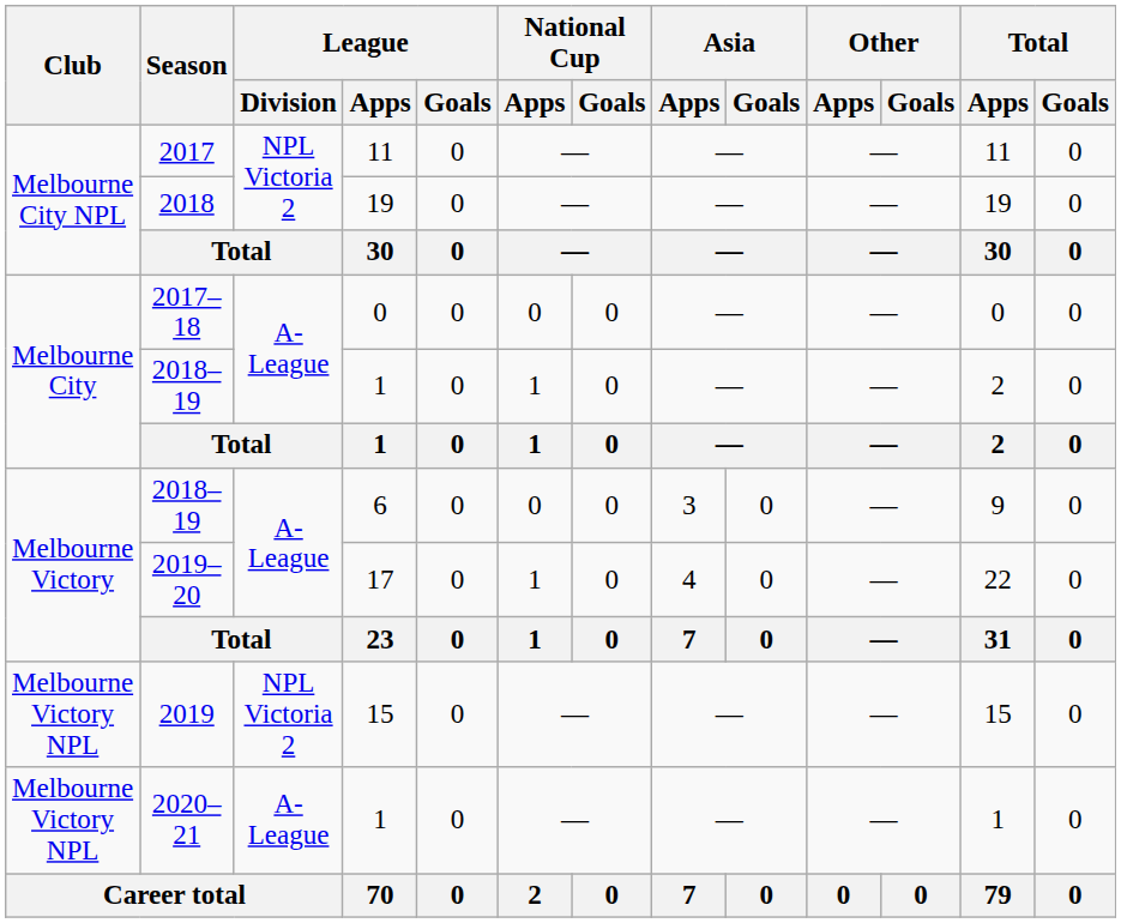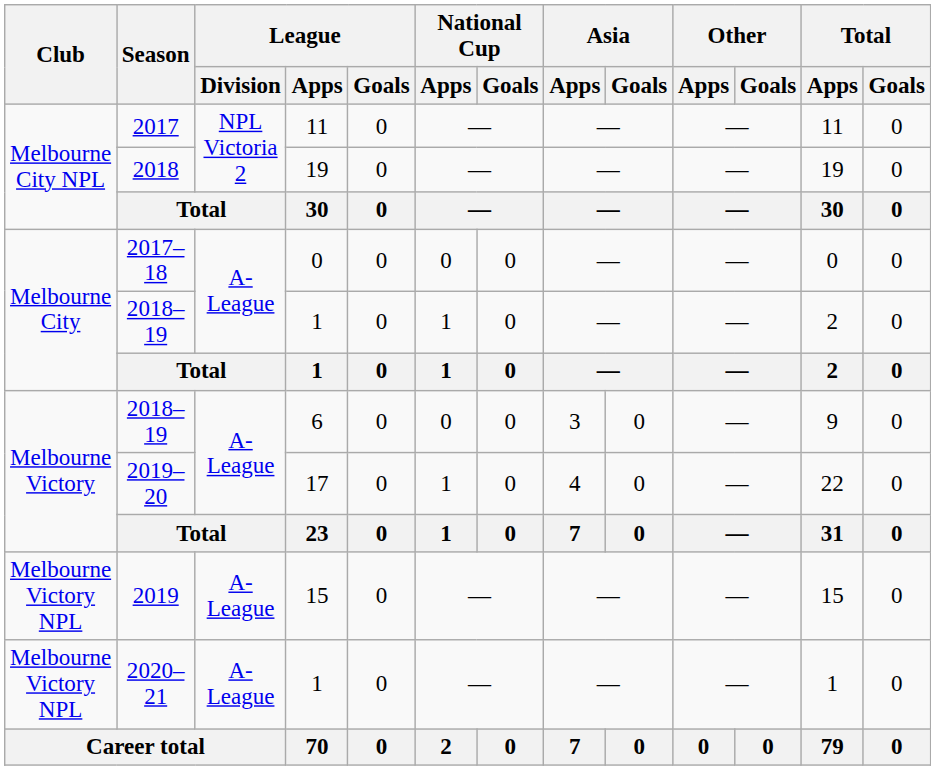 <table class="wikitable" style="text-align:center">
 <tr>
 <th rowspan=2>Club</th>
 <th rowspan=2>Season</th>
 <th colspan=3>League</th>
 <th colspan=2>National Cup</th>
 <th colspan=2>Asia</th>
 <th colspan=2>Other</th>
 <th colspan=2>Total</th>
 </tr>
 <tr>
 <th>Division</th>
 <th>Apps</th>
 <th>Goals</th>
 <th>Apps</th>
 <th>Goals</th>
 <th>Apps</th>
 <th>Goals</th>
 <th>Apps</th>
 <th>Goals</th>
 <th>Apps</th>
 <th>Goals</th>
 </tr>
 <tr>
 <td rowspan="3"><a href='#'>Melbourne City NPL</a></td>
 <td><a href='#'>2017</a></td>
 <td rowspan="2"><a href='#'>NPL Victoria 2</a></td>
 <td>11</td>
 <td>0</td>
 <td colspan="2">—</td>
 <td colspan="2">—</td>
 <td colspan="2">—</td>
 <td>11</td>
 <td>0</td>
 </tr>
 <tr>
 <td><a href='#'>2018</a></td>
 <td>19</td>
 <td>0</td>
 <td colspan="2">—</td>
 <td colspan="2">—</td>
 <td colspan="2">—</td>
 <td>19</td>
 <td>0</td>
 </tr>
 <tr>
 <th colspan=2>Total</th>
 <th>30</th>
 <th>0</th>
 <th colspan="2">—</th>
 <th colspan="2">—</th>
 <th colspan="2">—</th>
 <th>30</th>
 <th>0</th>
 </tr>
 <tr>
 <td rowspan="3"><a href='#'>Melbourne City</a></td>
 <td><a href='#'>2017–18</a></td>
 <td rowspan="2"><a href='#'>A-League</a></td>
 <td>0</td>
 <td>0</td>
 <td>0</td>
 <td>0</td>
 <td colspan="2">—</td>
 <td colspan="2">—</td>
 <td>0</td>
 <td>0</td>
 </tr>
 <tr>
 <td><a href='#'>2018–19</a></td>
 <td>1</td>
 <td>0</td>
 <td>1</td>
 <td>0</td>
 <td colspan="2">—</td>
 <td colspan="2">—</td>
 <td>2</td>
 <td>0</td>
 </tr>
 <tr>
 <th colspan=2>Total</th>
 <th>1</th>
 <th>0</th>
 <th>1</th>
 <th>0</th>
 <th colspan="2">—</th>
 <th colspan="2">—</th>
 <th>2</th>
 <th>0</th>
 </tr>
 <tr>
 <td rowspan="3"><a href='#'>Melbourne Victory</a></td>
 <td><a href='#'>2018–19</a></td>
 <td rowspan="2"><a href='#'>A-League</a></td>
 <td>6</td>
 <td>0</td>
 <td>0</td>
 <td>0</td>
 <td>3</td>
 <td>0</td>
 <td colspan="2">—</td>
 <td>9</td>
 <td>0</td>
 </tr>
 <tr>
 <td><a href='#'>2019–20</a></td>
 <td>17</td>
 <td>0</td>
 <td>1</td>
 <td>0</td>
 <td>4</td>
 <td>0</td>
 <td colspan="2">—</td>
 <td>22</td>
 <td>0</td>
 </tr>
 <tr>
 <th colspan=2>Total</th>
 <th>23</th>
 <th>0</th>
 <th>1</th>
 <th>0</th>
 <th>7</th>
 <th>0</th>
 <th colspan="2">—</th>
 <th>31</th>
 <th>0</th>
 </tr>
 <tr>
 <td><a href='#'>Melbourne Victory NPL</a></td>
 <td><a href='#'>2019</a></td>
-<td><a href='#'>NPL Victoria 2</a></td>
+<td><a href='#'>A-League</a></td>
 <td>15</td>
 <td>0</td>
 <td colspan="2">—</td>
 <td colspan="2">—</td>
 <td colspan="2">—</td>
 <td>15</td>
 <td>0</td>
 </tr>
 <tr>
 <td><a href='#'>Melbourne Victory NPL</a></td>
 <td><a href='#'>2020–21</a></td>
 <td><a href='#'>A-League</a></td>
 <td>1</td>
 <td>0</td>
 <td colspan="2">—</td>
 <td colspan="2">—</td>
 <td colspan="2">—</td>
 <td>1</td>
 <td>0</td>
 </tr>
 <tr>
 <th colspan=3>Career total</th>
 <th>70</th>
 <th>0</th>
 <th>2</th>
 <th>0</th>
 <th>7</th>
 <th>0</th>
 <th>0</th>
 <th>0</th>
 <th>79</th>
 <th>0</th>
 </tr>
 </table>
